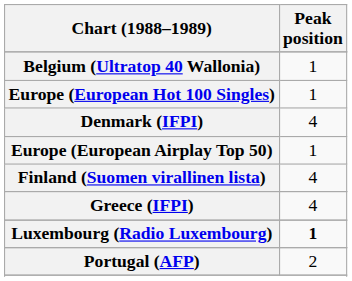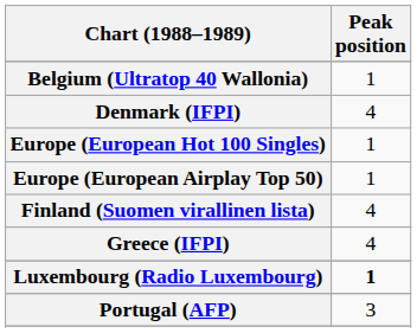 <table class="wikitable sortable plainrowheaders" style="text-align:center">
 <tr>
 <th>Chart (1988–1989)</th>
 <th>Peak<br>position</th>
 </tr>
 <tr>
 </tr>
 <tr>
 </tr>
 <tr>
 </tr>
 <tr>
 <th scope="row">Belgium (<a href='#'>Ultratop 40</a> Wallonia)</th>
 <td>1</td>
 </tr>
 <tr>
+<th scope="row">Denmark (<a href='#'>IFPI</a>)</th>
+<td>4</td>
+</tr>
+<tr>
 <th scope="row">Europe (<a href='#'>European Hot 100 Singles</a>)</th>
 <td>1</td>
-</tr>
-<tr>
-<th scope="row">Denmark (<a href='#'>IFPI</a>)</th>
-<td>4</td>
 </tr>
 <tr>
 <th scope="row">Europe (European Airplay Top 50)</th>
 <td>1</td>
 </tr>
 <tr>
 <th scope="row">Finland (<a href='#'>Suomen virallinen lista</a>)</th>
 <td>4</td>
 </tr>
 <tr>
 </tr>
 <tr>
 <th scope="row">Greece (<a href='#'>IFPI</a>)</th>
 <td>4</td>
 </tr>
 <tr>
 </tr>
 <tr>
 <th scope="row">Luxembourg (<a href='#'>Radio Luxembourg</a>)</th>
 <td align="center"><strong>1</strong></td>
 </tr>
 <tr>
 </tr>
 <tr>
 </tr>
 <tr>
 </tr>
 <tr>
 </tr>
 <tr>
 <th scope="row">Portugal (<a href='#'>AFP</a>)</th>
-<td style="text-align:center;">2</td>
+<td style="text-align:center;">3</td>
 </tr>
 <tr>
 </tr>
 <tr>
 </tr>
 <tr>
 </tr>
 <tr>
 </tr>
 </table>
